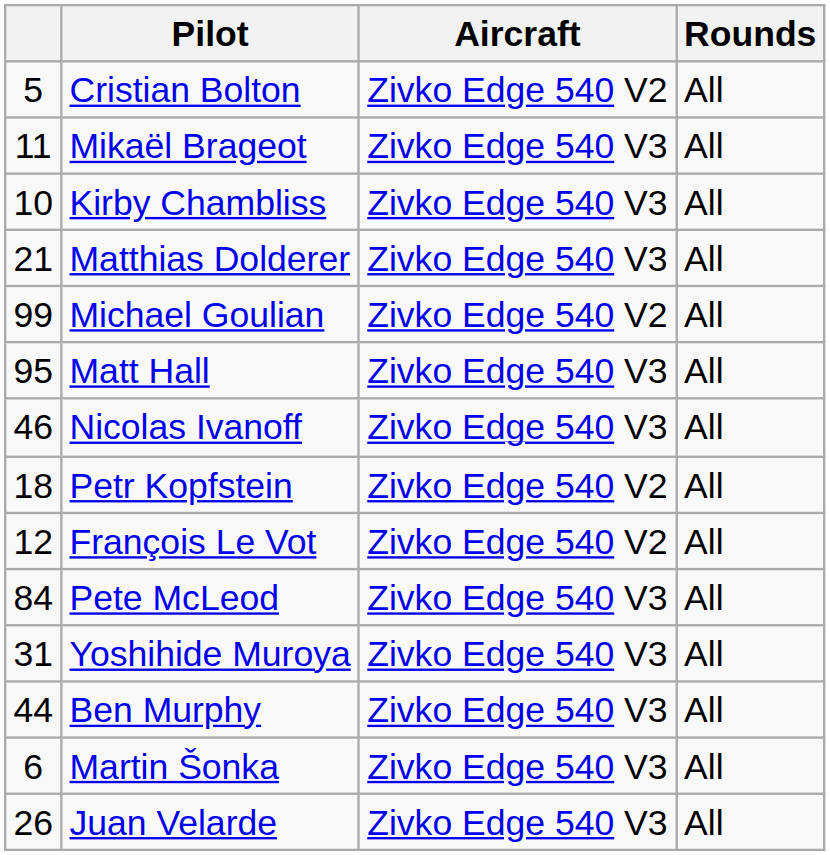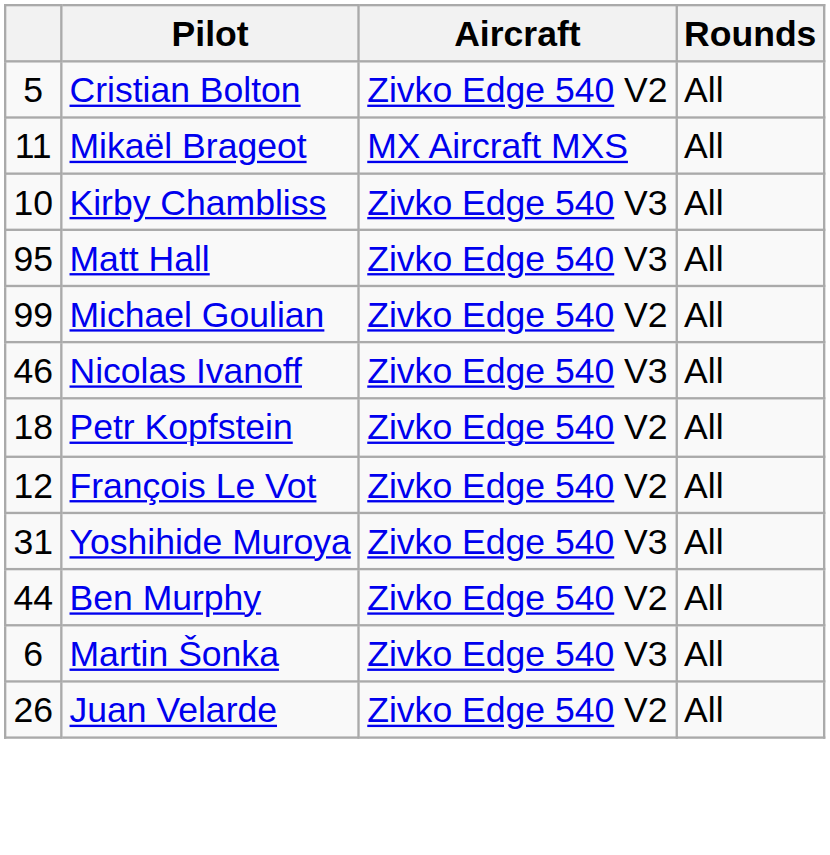 <table class="wikitable" style="font-size: 95%;">
 <tr>
 <th></th>
 <th>Pilot</th>
 <th>Aircraft</th>
 <th>Rounds</th>
 </tr>
 <tr>
 <td align=center>5</td>
 <td> <a href='#'>Cristian Bolton</a></td>
 <td><a href='#'>Zivko Edge 540</a> V2</td>
 <td>All</td>
 </tr>
 <tr>
 <td align=center>11</td>
 <td> <a href='#'>Mikaël Brageot</a></td>
-<td><a href='#'>Zivko Edge 540</a> V3</td>
+<td><a href='#'>MX Aircraft MXS</a></td>
 <td>All</td>
 </tr>
 <tr>
 <td align=center>10</td>
 <td> <a href='#'>Kirby Chambliss</a></td>
 <td><a href='#'>Zivko Edge 540</a> V3</td>
 <td>All</td>
 </tr>
 <tr>
-<td align=center>21</td>
-<td> <a href='#'>Matthias Dolderer</a></td>
+<td align=center>95</td>
+<td> <a href='#'>Matt Hall</a></td>
 <td><a href='#'>Zivko Edge 540</a> V3</td>
 <td>All</td>
 </tr>
 <tr>
 <td align=center>99</td>
 <td> <a href='#'>Michael Goulian</a></td>
 <td><a href='#'>Zivko Edge 540</a> V2</td>
-<td>All</td>
-</tr>
-<tr>
-<td align=center>95</td>
-<td> <a href='#'>Matt Hall</a></td>
-<td><a href='#'>Zivko Edge 540</a> V3</td>
 <td>All</td>
 </tr>
 <tr>
 <td align=center>46</td>
 <td> <a href='#'>Nicolas Ivanoff</a></td>
 <td><a href='#'>Zivko Edge 540</a> V3</td>
 <td>All</td>
 </tr>
 <tr>
 <td align=center>18</td>
 <td> <a href='#'>Petr Kopfstein</a></td>
 <td><a href='#'>Zivko Edge 540</a> V2</td>
 <td>All</td>
 </tr>
 <tr>
 <td align=center>12</td>
 <td> <a href='#'>François Le Vot</a></td>
 <td><a href='#'>Zivko Edge 540</a> V2</td>
 <td>All</td>
 </tr>
 <tr>
-<td align=center>84</td>
-<td> <a href='#'>Pete McLeod</a></td>
-<td><a href='#'>Zivko Edge 540</a> V3</td>
-<td>All</td>
-</tr>
-<tr>
 <td align=center>31</td>
 <td> <a href='#'>Yoshihide Muroya</a></td>
 <td><a href='#'>Zivko Edge 540</a> V3</td>
 <td>All</td>
 </tr>
 <tr>
 <td align=center>44</td>
 <td> <a href='#'>Ben Murphy</a></td>
-<td><a href='#'>Zivko Edge 540</a> V3</td>
+<td><a href='#'>Zivko Edge 540</a> V2</td>
 <td>All</td>
 </tr>
 <tr>
 <td align=center>6</td>
 <td> <a href='#'>Martin Šonka</a></td>
 <td><a href='#'>Zivko Edge 540</a> V3</td>
 <td>All</td>
 </tr>
 <tr>
 <td align=center>26</td>
 <td> <a href='#'>Juan Velarde</a></td>
-<td><a href='#'>Zivko Edge 540</a> V3</td>
+<td><a href='#'>Zivko Edge 540</a> V2</td>
 <td>All</td>
 </tr>
 </table>
